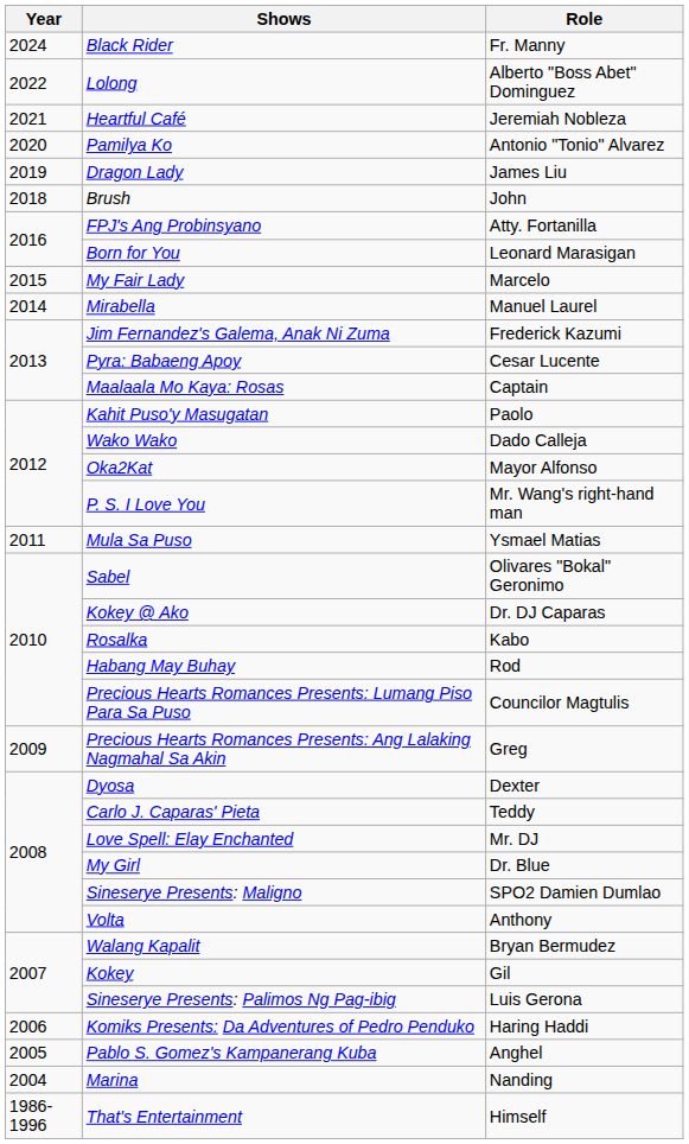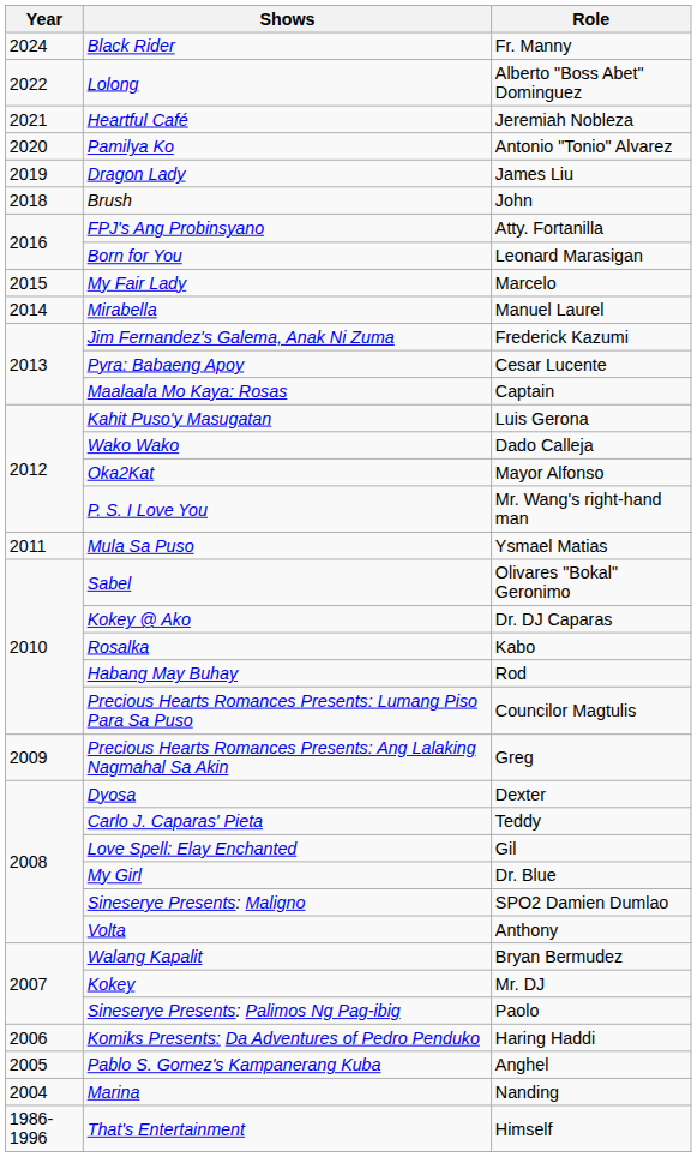 <table class="wikitable" style="font-size: 95%;">
 <tr>
 <th>Year</th>
 <th>Shows</th>
 <th>Role</th>
 </tr>
 <tr>
 <td>2024</td>
 <td><a href='#'><em>Black Rider</em></a></td>
 <td>Fr. Manny</td>
 </tr>
 <tr>
 <td>2022</td>
 <td><em><a href='#'>Lolong</a></em></td>
 <td>Alberto "Boss Abet" Dominguez</td>
 </tr>
 <tr>
 <td>2021</td>
 <td><em><a href='#'>Heartful Café</a></em></td>
 <td>Jeremiah Nobleza</td>
 </tr>
 <tr>
 <td>2020</td>
 <td><em><a href='#'>Pamilya Ko</a></em></td>
 <td>Antonio "Tonio" Alvarez</td>
 </tr>
 <tr>
 <td>2019</td>
 <td><a href='#'><em>Dragon Lady</em></a></td>
 <td>James Liu</td>
 </tr>
 <tr>
 <td>2018</td>
 <td><em>Brush</em></td>
 <td>John</td>
 </tr>
 <tr>
 <td rowspan="2">2016</td>
 <td><a href='#'><em>FPJ's Ang Probinsyano</em></a></td>
 <td>Atty. Fortanilla</td>
 </tr>
 <tr>
 <td><em><a href='#'>Born for You</a></em></td>
 <td>Leonard Marasigan</td>
 </tr>
 <tr>
 <td>2015</td>
 <td><a href='#'><em>My Fair Lady</em></a></td>
 <td>Marcelo</td>
 </tr>
 <tr>
 <td>2014</td>
 <td><a href='#'><em>Mirabella</em></a></td>
 <td>Manuel Laurel</td>
 </tr>
 <tr>
 <td rowspan="3">2013</td>
 <td><a href='#'><em>Jim Fernandez's Galema, Anak Ni Zuma</em></a></td>
 <td>Frederick Kazumi</td>
 </tr>
 <tr>
 <td><em><a href='#'>Pyra: Babaeng Apoy</a></em></td>
 <td>Cesar Lucente</td>
 </tr>
 <tr>
 <td><a href='#'><em>Maalaala Mo Kaya: Rosas</em></a></td>
 <td>Captain</td>
 </tr>
 <tr>
 <td rowspan="4">2012</td>
 <td><em><a href='#'>Kahit Puso'y Masugatan</a></em></td>
-<td>Paolo</td>
+<td>Luis Gerona</td>
 </tr>
 <tr>
 <td><em><a href='#'>Wako Wako</a></em></td>
 <td>Dado Calleja</td>
 </tr>
 <tr>
 <td><a href='#'><em>Oka2Kat</em></a></td>
 <td>Mayor Alfonso</td>
 </tr>
 <tr>
 <td><em><a href='#'>P. S. I Love You</a></em></td>
 <td>Mr. Wang's right-hand man</td>
 </tr>
 <tr>
 <td>2011</td>
 <td><a href='#'><em>Mula Sa Puso</em></a></td>
 <td>Ysmael Matias</td>
 </tr>
 <tr>
 <td rowspan="5">2010</td>
 <td><a href='#'><em>Sabel</em></a></td>
 <td>Olivares "Bokal" Geronimo</td>
 </tr>
 <tr>
 <td><em><a href='#'>Kokey @ Ako</a></em></td>
 <td>Dr. DJ Caparas</td>
 </tr>
 <tr>
 <td><em><a href='#'>Rosalka</a></em></td>
 <td>Kabo</td>
 </tr>
 <tr>
 <td><em><a href='#'>Habang May Buhay</a></em></td>
 <td>Rod</td>
 </tr>
 <tr>
 <td><a href='#'><em>Precious Hearts Romances Presents: Lumang Piso Para Sa Puso</em></a></td>
 <td>Councilor Magtulis</td>
 </tr>
 <tr>
 <td>2009</td>
 <td><a href='#'><em>Precious Hearts Romances Presents: Ang Lalaking Nagmahal Sa Akin</em></a></td>
 <td>Greg</td>
 </tr>
 <tr>
 <td rowspan="6">2008</td>
 <td><em><a href='#'>Dyosa</a></em></td>
 <td>Dexter</td>
 </tr>
 <tr>
 <td><a href='#'><em>Carlo J. Caparas' Pieta</em></a></td>
 <td>Teddy</td>
 </tr>
 <tr>
 <td><a href='#'><em>Love Spell: Elay Enchanted</em></a></td>
-<td>Mr. DJ</td>
+<td>Gil</td>
 </tr>
 <tr>
 <td><a href='#'><em>My Girl</em></a></td>
 <td>Dr. Blue</td>
 </tr>
 <tr>
 <td><em><a href='#'>Sineserye Presents</a>: <a href='#'>Maligno</a></em></td>
 <td>SPO2 Damien Dumlao</td>
 </tr>
 <tr>
 <td><a href='#'><em>Volta</em></a></td>
 <td>Anthony</td>
 </tr>
 <tr>
 <td rowspan="3">2007</td>
 <td><em><a href='#'>Walang Kapalit</a></em></td>
 <td>Bryan Bermudez</td>
 </tr>
 <tr>
 <td><a href='#'><em>Kokey</em></a></td>
-<td>Gil</td>
+<td>Mr. DJ</td>
 </tr>
 <tr>
 <td><em><a href='#'>Sineserye Presents</a>: <a href='#'>Palimos Ng Pag-ibig</a></em></td>
-<td>Luis Gerona</td>
+<td>Paolo</td>
 </tr>
 <tr>
 <td>2006</td>
 <td><em><a href='#'>Komiks Presents:</a> <a href='#'>Da Adventures of Pedro Penduko</a></em></td>
 <td>Haring Haddi</td>
 </tr>
 <tr>
 <td>2005</td>
 <td><em><a href='#'>Pablo S. Gomez's Kampanerang Kuba</a></em></td>
 <td>Anghel</td>
 </tr>
 <tr>
 <td>2004</td>
 <td><a href='#'><em>Marina</em></a></td>
 <td>Nanding</td>
 </tr>
 <tr>
 <td>1986-1996</td>
 <td><a href='#'><em>That's Entertainment</em></a></td>
 <td>Himself</td>
 </tr>
 </table>
